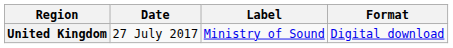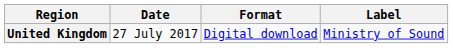 <table class="wikitable plainrowheaders" style="text-align:center">
 <tr>
 <th>Region</th>
 <th>Date</th>
+<th>Format</th>
 <th>Label</th>
-<th>Format</th>
 </tr>
 <tr>
 <th scope="row">United Kingdom</th>
 <td>27 July 2017</td>
+<td><a href='#'>Digital download</a></td>
 <td><a href='#'>Ministry of Sound</a></td>
-<td><a href='#'>Digital download</a></td>
 </tr>
 </table>
